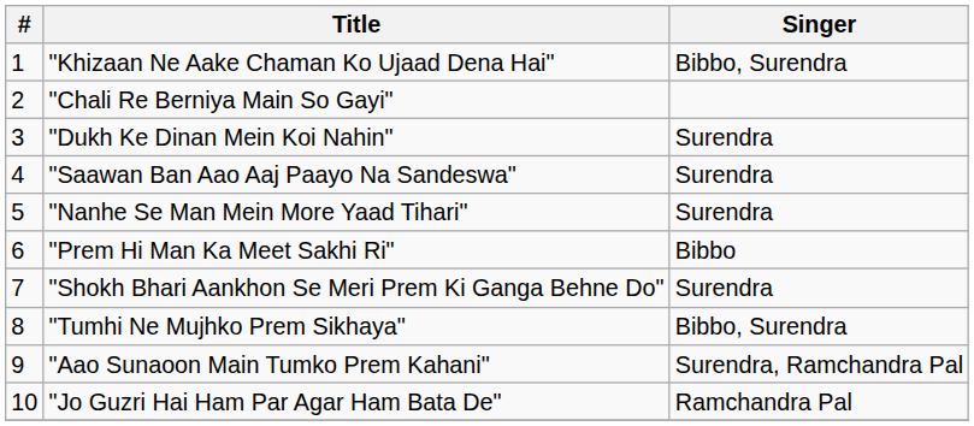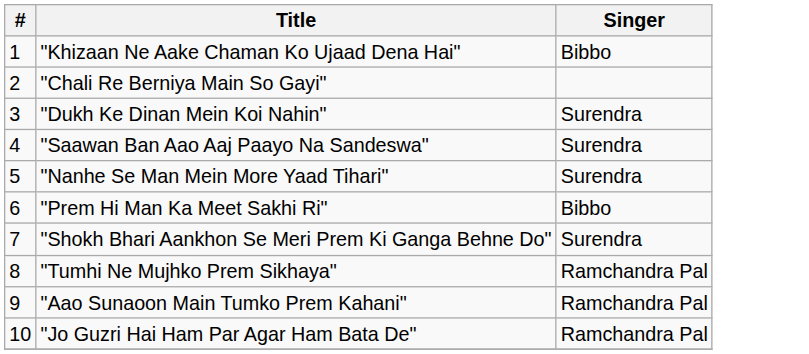 <table class="wikitable" style="font-size:95%;">
 <tr>
 <th>#</th>
 <th>Title</th>
 <th>Singer</th>
 </tr>
 <tr>
 <td>1</td>
 <td>"Khizaan Ne Aake Chaman Ko Ujaad Dena Hai"</td>
-<td>Bibbo, Surendra</td>
+<td>Bibbo</td>
 </tr>
 <tr>
 <td>2</td>
 <td>"Chali Re Berniya Main So Gayi"</td>
 <td></td>
 </tr>
 <tr>
 <td>3</td>
 <td>"Dukh Ke Dinan Mein Koi Nahin"</td>
 <td>Surendra</td>
 </tr>
 <tr>
 <td>4</td>
 <td>"Saawan Ban Aao Aaj Paayo Na Sandeswa"</td>
 <td>Surendra</td>
 </tr>
 <tr>
 <td>5</td>
 <td>"Nanhe Se Man Mein More Yaad Tihari"</td>
 <td>Surendra</td>
 </tr>
 <tr>
 <td>6</td>
 <td>"Prem Hi Man Ka Meet Sakhi Ri"</td>
 <td>Bibbo</td>
 </tr>
 <tr>
 <td>7</td>
 <td>"Shokh Bhari Aankhon Se Meri Prem Ki Ganga Behne Do"</td>
 <td>Surendra</td>
 </tr>
 <tr>
 <td>8</td>
 <td>"Tumhi Ne Mujhko Prem Sikhaya"</td>
-<td>Bibbo, Surendra</td>
+<td>Ramchandra Pal</td>
 </tr>
 <tr>
 <td>9</td>
 <td>"Aao Sunaoon Main Tumko Prem Kahani"</td>
-<td>Surendra, Ramchandra Pal</td>
+<td>Ramchandra Pal</td>
 </tr>
 <tr>
 <td>10</td>
 <td>"Jo Guzri Hai Ham Par Agar Ham Bata De"</td>
 <td>Ramchandra Pal</td>
 </tr>
 <tr>
 </tr>
 </table>
